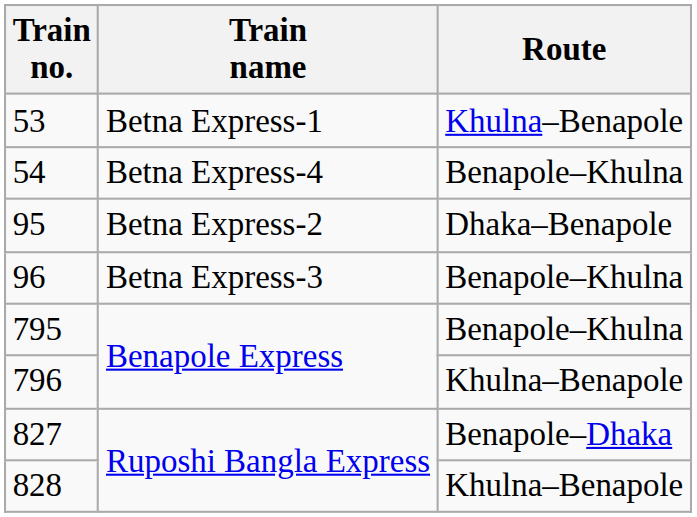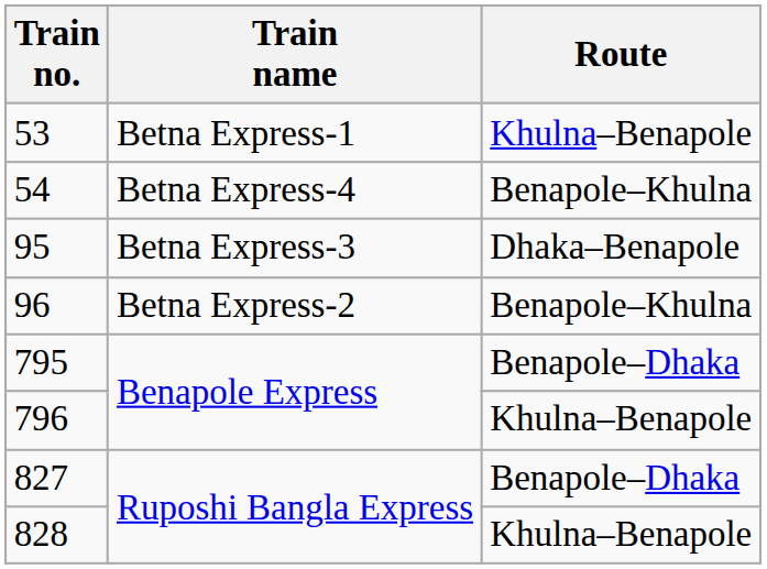 <table class="wikitable">
 <tr>
 <th>Train<br>no.</th>
 <th>Train<br>name</th>
 <th>Route</th>
 </tr>
 <tr>
 <td>53</td>
 <td>Betna Express-1</td>
 <td><a href='#'>Khulna</a>–Benapole</td>
 </tr>
 <tr>
 <td>54</td>
 <td>Betna Express-4</td>
 <td>Benapole–Khulna</td>
 </tr>
 <tr>
 <td>95</td>
-<td>Betna Express-2</td>
+<td>Betna Express-3</td>
 <td>Dhaka–Benapole</td>
 </tr>
 <tr>
 <td>96</td>
-<td>Betna Express-3</td>
+<td>Betna Express-2</td>
 <td>Benapole–Khulna</td>
 </tr>
 <tr>
 <td>795</td>
 <td rowspan="2"><a href='#'>Benapole Express</a></td>
-<td>Benapole–Khulna</td>
+<td>Benapole–<a href='#'>Dhaka</a></td>
 </tr>
 <tr>
 <td>796</td>
 <td>Khulna–Benapole</td>
 </tr>
 <tr>
 <td>827</td>
 <td rowspan="2"><a href='#'>Ruposhi Bangla Express</a></td>
 <td>Benapole–<a href='#'>Dhaka</a></td>
 </tr>
 <tr>
 <td>828</td>
 <td>Khulna–Benapole</td>
 </tr>
 </table>
